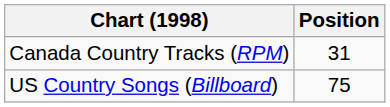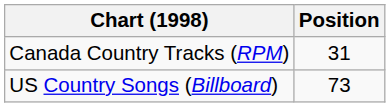 <table class="wikitable sortable">
 <tr>
 <th scope="col">Chart (1998)</th>
 <th scope="col">Position</th>
 </tr>
 <tr>
 <td>Canada Country Tracks (<em><a href='#'>RPM</a></em>)</td>
 <td align="center">31</td>
 </tr>
 <tr>
 <td>US <a href='#'>Country Songs</a> (<em><a href='#'>Billboard</a></em>)</td>
-<td align="center">75</td>
+<td align="center">73</td>
 </tr>
 </table>
